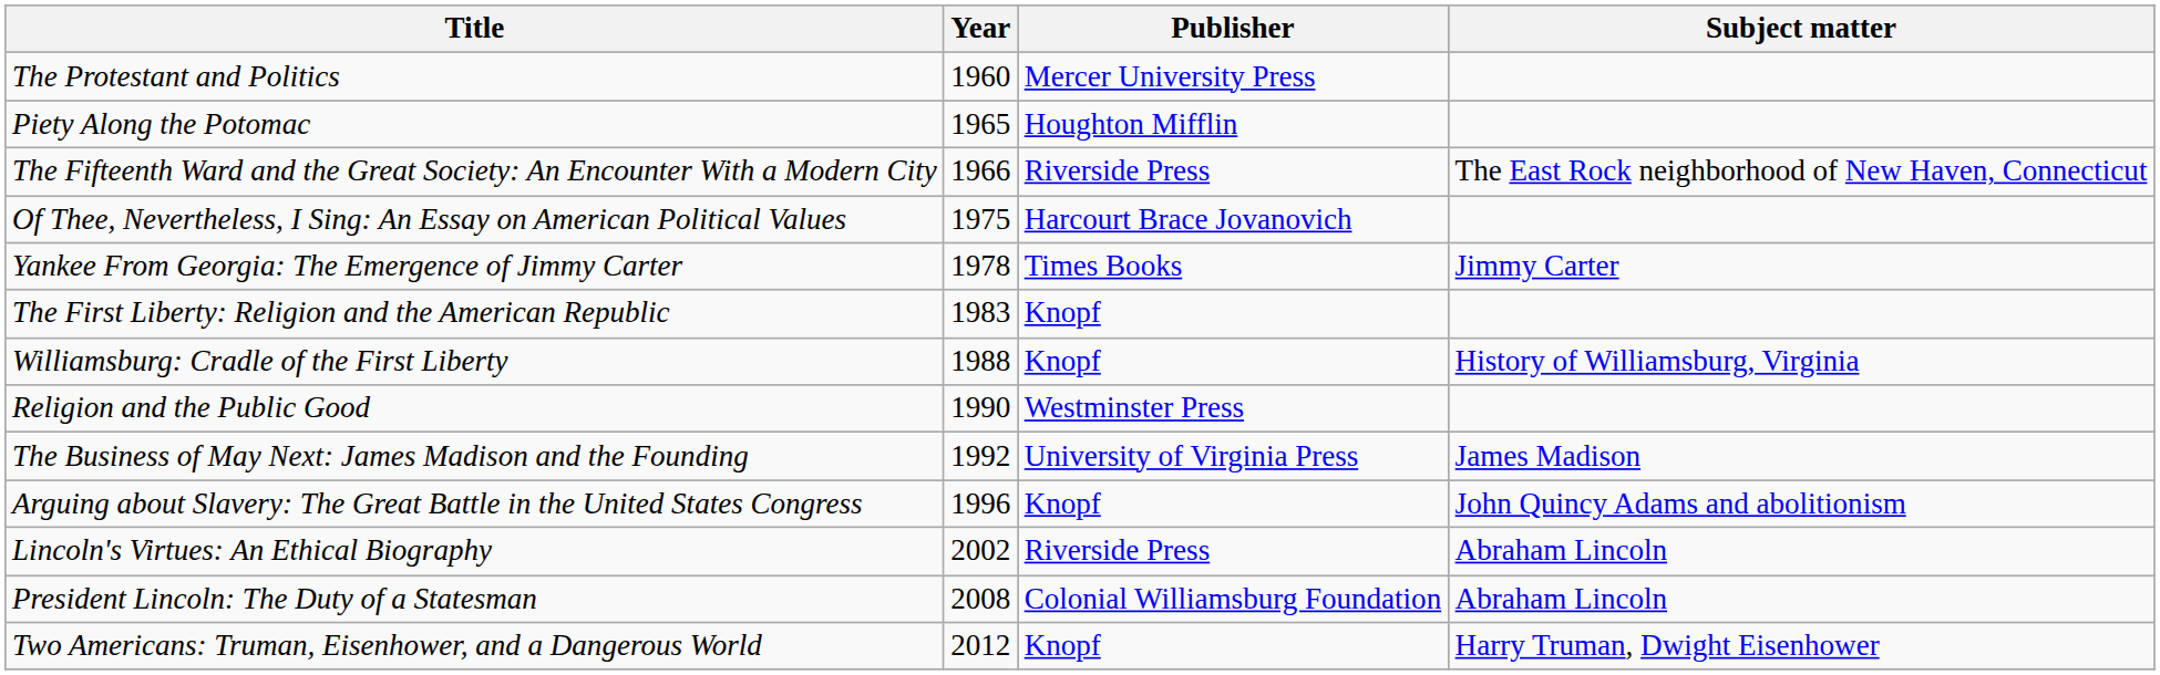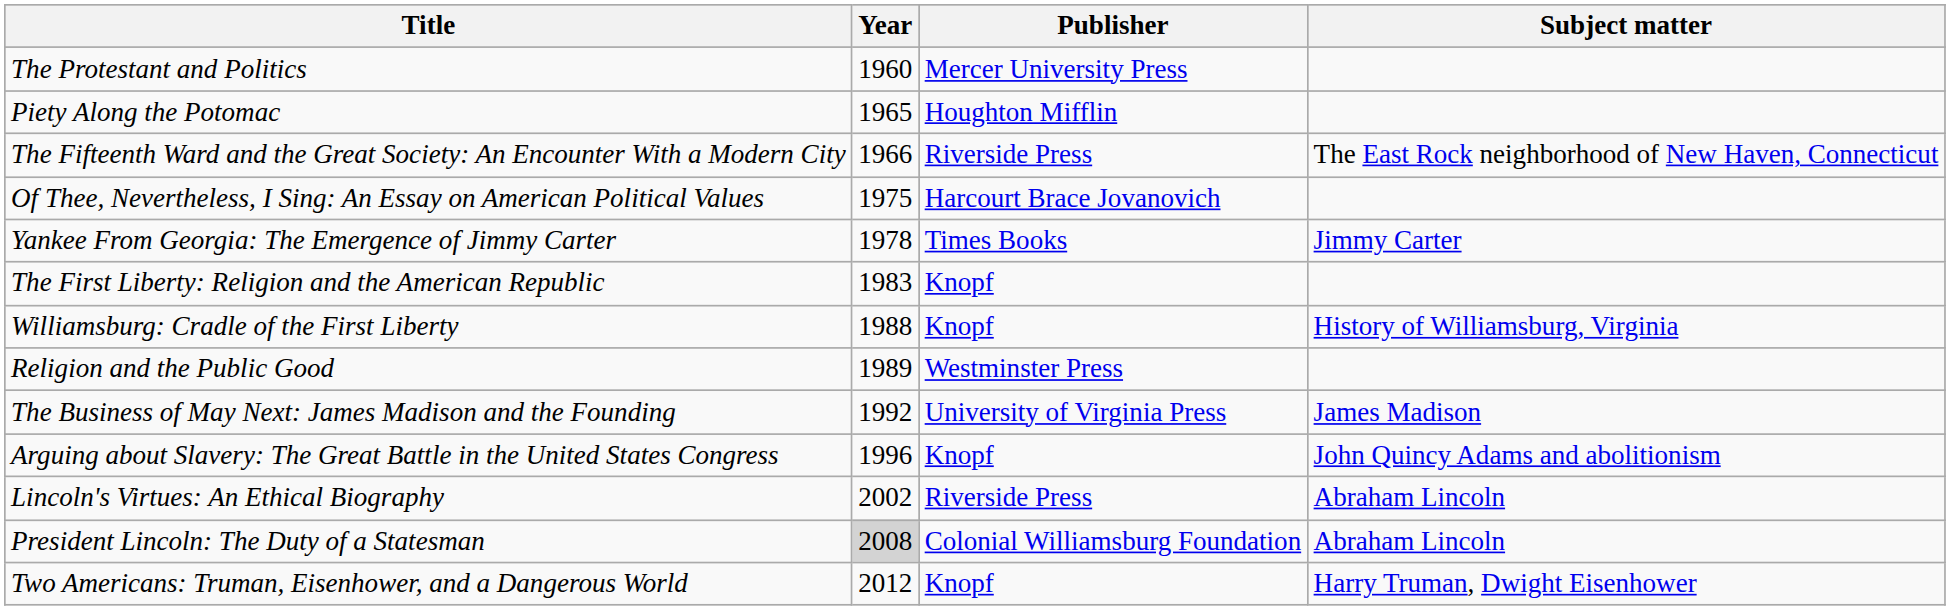 <table class="wikitable sortable">
 <tr>
 <th>Title</th>
 <th>Year</th>
 <th>Publisher</th>
 <th>Subject matter</th>
 </tr>
 <tr>
 <td><em>The Protestant and Politics</em></td>
 <td>1960</td>
 <td><a href='#'>Mercer University Press</a></td>
 <td></td>
 </tr>
 <tr>
 <td><em>Piety Along the Potomac</em></td>
 <td>1965</td>
 <td><a href='#'>Houghton Mifflin</a></td>
 <td></td>
 </tr>
 <tr>
 <td><em>The Fifteenth Ward and the Great Society: An Encounter With a Modern City</em></td>
 <td>1966</td>
 <td><a href='#'>Riverside Press</a></td>
 <td>The <a href='#'>East Rock</a> neighborhood of <a href='#'>New Haven, Connecticut</a></td>
 </tr>
 <tr>
 <td><em>Of Thee, Nevertheless, I Sing: An Essay on American Political Values</em></td>
 <td>1975</td>
 <td><a href='#'>Harcourt Brace Jovanovich</a></td>
 <td></td>
 </tr>
 <tr>
 <td><em>Yankee From Georgia: The Emergence of Jimmy Carter</em></td>
 <td>1978</td>
 <td><a href='#'>Times Books</a></td>
 <td><a href='#'>Jimmy Carter</a></td>
 </tr>
 <tr>
 <td><em>The First Liberty: Religion and the American Republic</em></td>
 <td>1983</td>
 <td><a href='#'>Knopf</a></td>
 <td></td>
 </tr>
 <tr>
 <td><em>Williamsburg: Cradle of the First Liberty</em></td>
 <td>1988</td>
 <td><a href='#'>Knopf</a></td>
 <td><a href='#'>History of Williamsburg, Virginia</a></td>
 </tr>
 <tr>
 <td><em>Religion and the Public Good</em></td>
-<td>1990</td>
+<td>1989</td>
 <td><a href='#'>Westminster Press</a></td>
 <td></td>
 </tr>
 <tr>
 <td><em>The Business of May Next: James Madison and the Founding</em></td>
 <td>1992</td>
 <td><a href='#'>University of Virginia Press</a></td>
 <td><a href='#'>James Madison</a></td>
 </tr>
 <tr>
 <td><em>Arguing about Slavery: The Great Battle in the United States Congress</em></td>
 <td>1996</td>
 <td><a href='#'>Knopf</a></td>
 <td><a href='#'>John Quincy Adams and abolitionism</a></td>
 </tr>
 <tr>
 <td><em>Lincoln's Virtues: An Ethical Biography</em></td>
 <td>2002</td>
 <td><a href='#'>Riverside Press</a></td>
 <td><a href='#'>Abraham Lincoln</a></td>
 </tr>
 <tr>
 <td><em>President Lincoln: The Duty of a Statesman</em></td>
-<td>2008</td>
+<td style="background: lightgrey;">2008</td>
 <td><a href='#'>Colonial Williamsburg Foundation</a></td>
 <td><a href='#'>Abraham Lincoln</a></td>
 </tr>
 <tr>
 <td><em>Two Americans: Truman, Eisenhower, and a Dangerous World</em></td>
 <td>2012</td>
 <td><a href='#'>Knopf</a></td>
 <td><a href='#'>Harry Truman</a>, <a href='#'>Dwight Eisenhower</a></td>
 </tr>
 </table>
